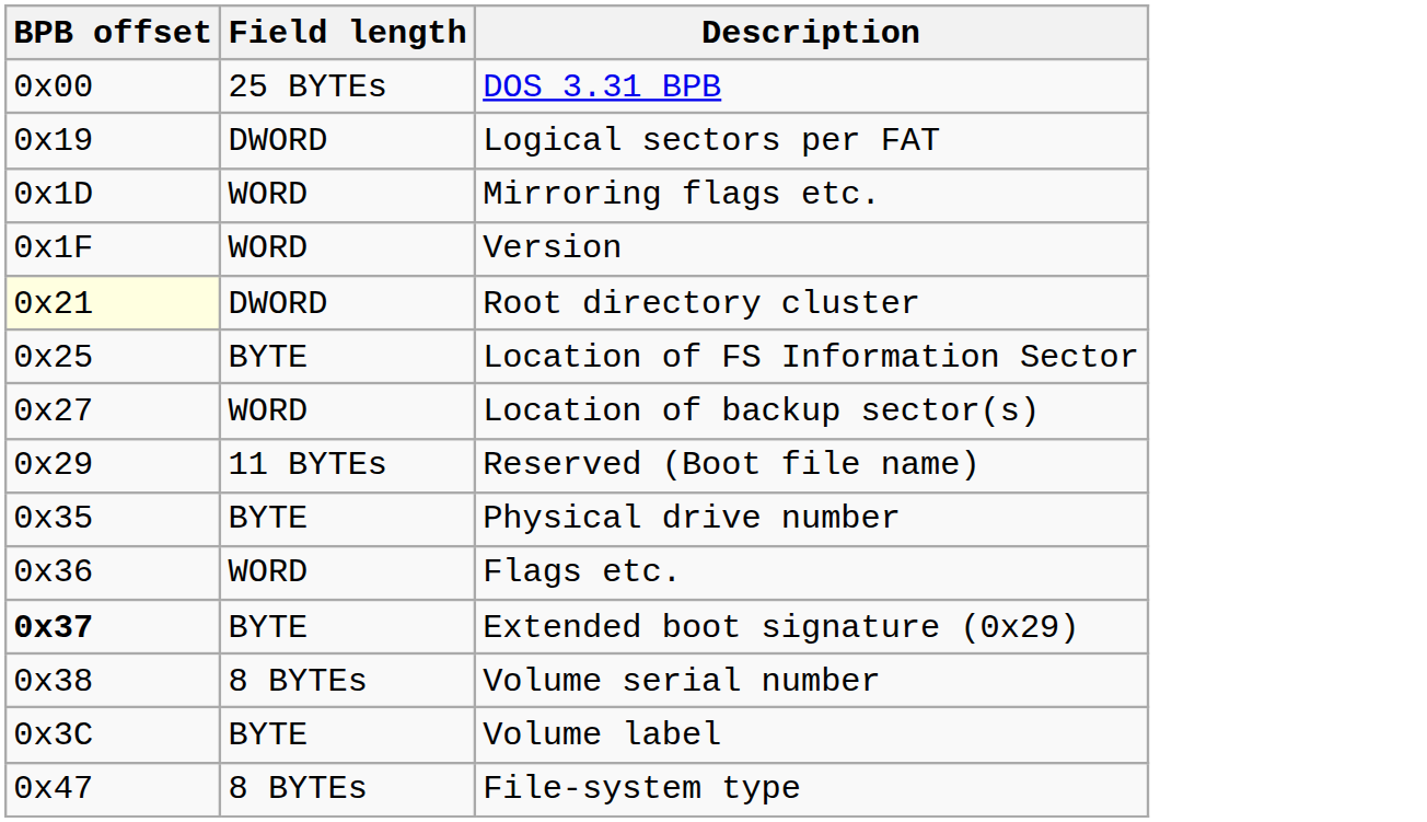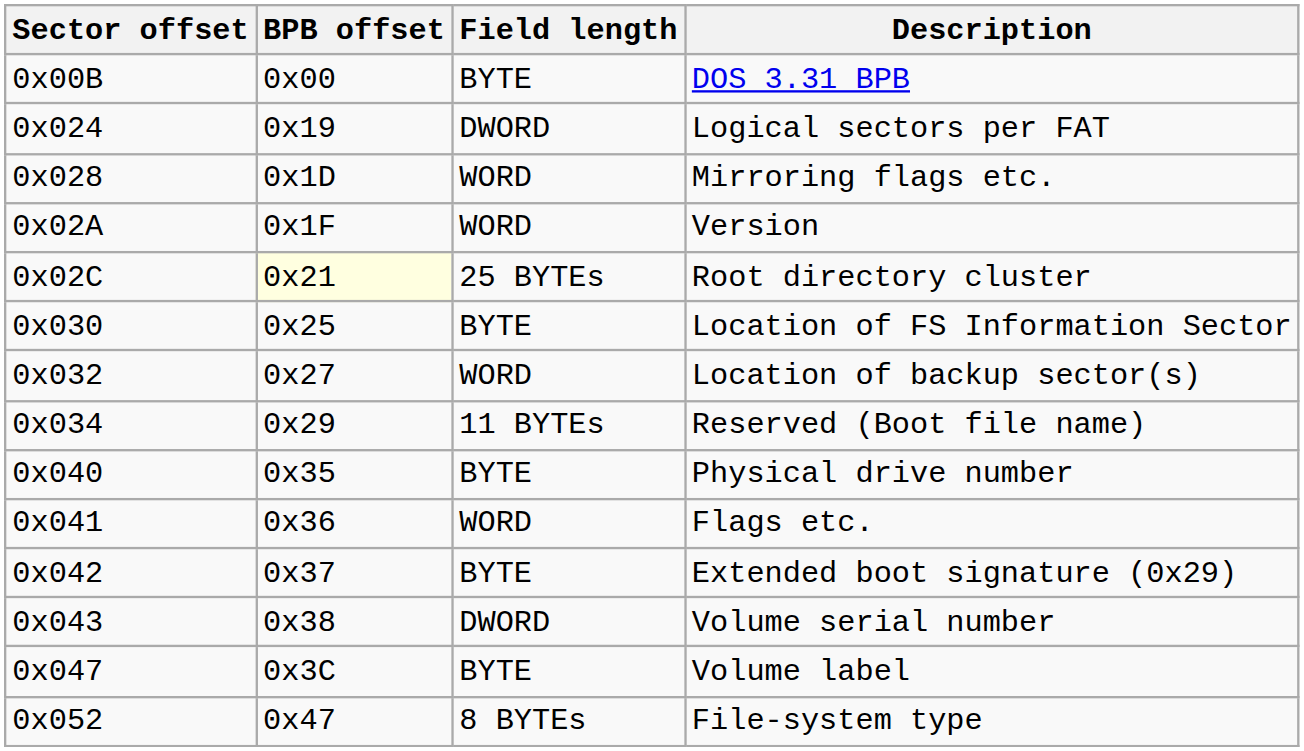 <table class="wikitable">
 <tr>
+<th>Sector offset</th>
 <th>BPB offset</th>
 <th>Field length</th>
 <th>Description</th>
 </tr>
 <tr>
+<td><code>0x00B</code></td>
 <td><code>0x00</code></td>
-<td>25 BYTEs</td>
+<td>BYTE</td>
 <td><a href='#'>DOS 3.31 BPB</a></td>
 </tr>
 <tr>
+<td><code>0x024</code></td>
 <td><code>0x19</code></td>
 <td>DWORD</td>
 <td>Logical sectors per FAT</td>
 </tr>
 <tr>
+<td><code>0x028</code></td>
 <td><code>0x1D</code></td>
 <td>WORD</td>
 <td>Mirroring flags etc.</td>
 </tr>
 <tr>
+<td><code>0x02A</code></td>
 <td><code>0x1F</code></td>
 <td>WORD</td>
 <td>Version</td>
 </tr>
 <tr>
+<td><code>0x02C</code></td>
 <td style="background: lightyellow;"><code>0x21</code></td>
-<td>DWORD</td>
+<td>25 BYTEs</td>
 <td>Root directory cluster</td>
 </tr>
 <tr>
+<td><code>0x030</code></td>
 <td><code>0x25</code></td>
 <td>BYTE</td>
 <td>Location of FS Information Sector</td>
 </tr>
 <tr>
+<td><code>0x032</code></td>
 <td><code>0x27</code></td>
 <td>WORD</td>
 <td>Location of backup sector(s)</td>
 </tr>
 <tr>
+<td><code>0x034</code></td>
 <td><code>0x29</code></td>
 <td>11 BYTEs</td>
 <td>Reserved (Boot file name)</td>
 </tr>
 <tr>
+<td><code>0x040</code></td>
 <td><code>0x35</code></td>
 <td>BYTE</td>
 <td>Physical drive number</td>
 </tr>
 <tr>
+<td><code>0x041</code></td>
 <td><code>0x36</code></td>
 <td>WORD</td>
 <td>Flags etc.</td>
 </tr>
 <tr>
-<td><strong><code>0x37</code></strong></td>
+<td><code>0x042</code></td>
+<td><code>0x37</code></td>
 <td>BYTE</td>
 <td>Extended boot signature (<code>0x29</code>)</td>
 </tr>
 <tr>
+<td><code>0x043</code></td>
 <td><code>0x38</code></td>
-<td>8 BYTEs</td>
+<td>DWORD</td>
 <td>Volume serial number</td>
 </tr>
 <tr>
+<td><code>0x047</code></td>
 <td><code>0x3C</code></td>
 <td>BYTE</td>
 <td>Volume label</td>
 </tr>
 <tr>
+<td><code>0x052</code></td>
 <td><code>0x47</code></td>
 <td>8 BYTEs</td>
 <td>File-system type</td>
 </tr>
 </table>
